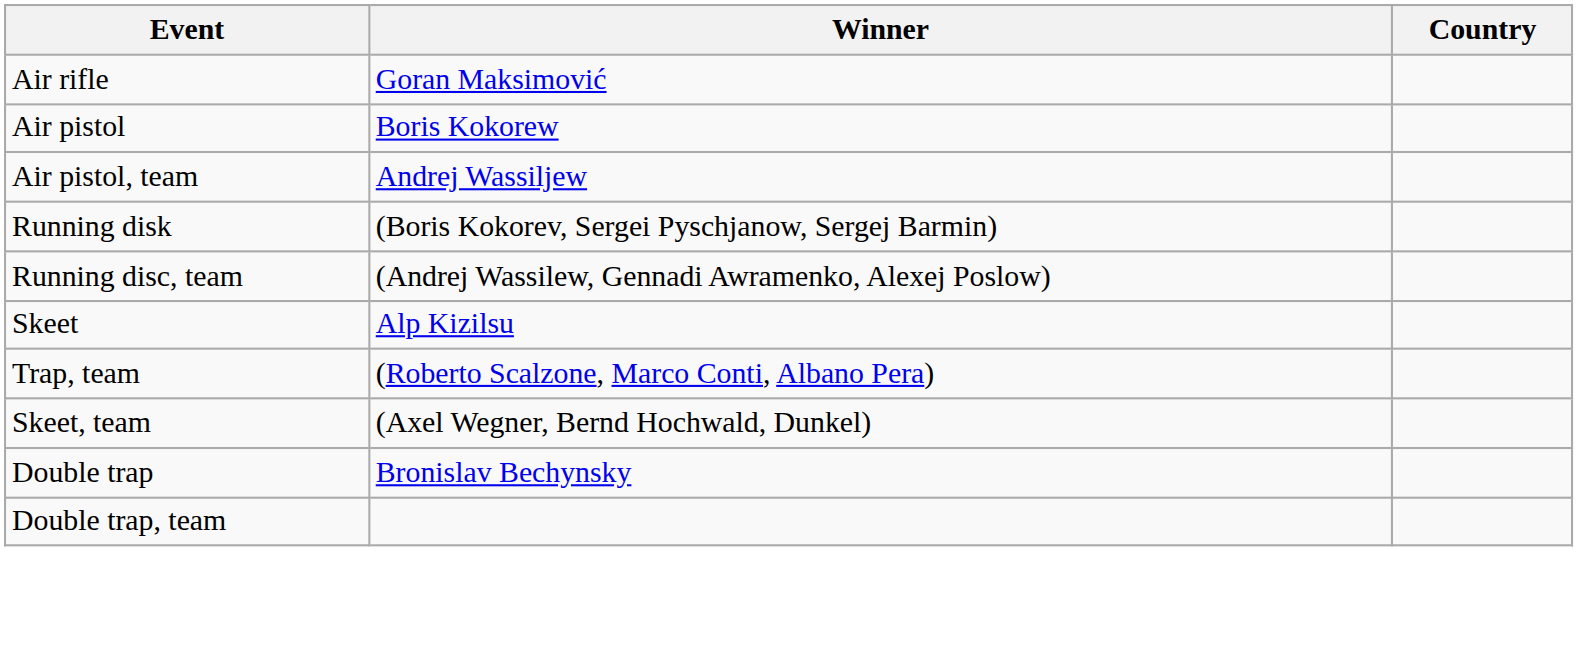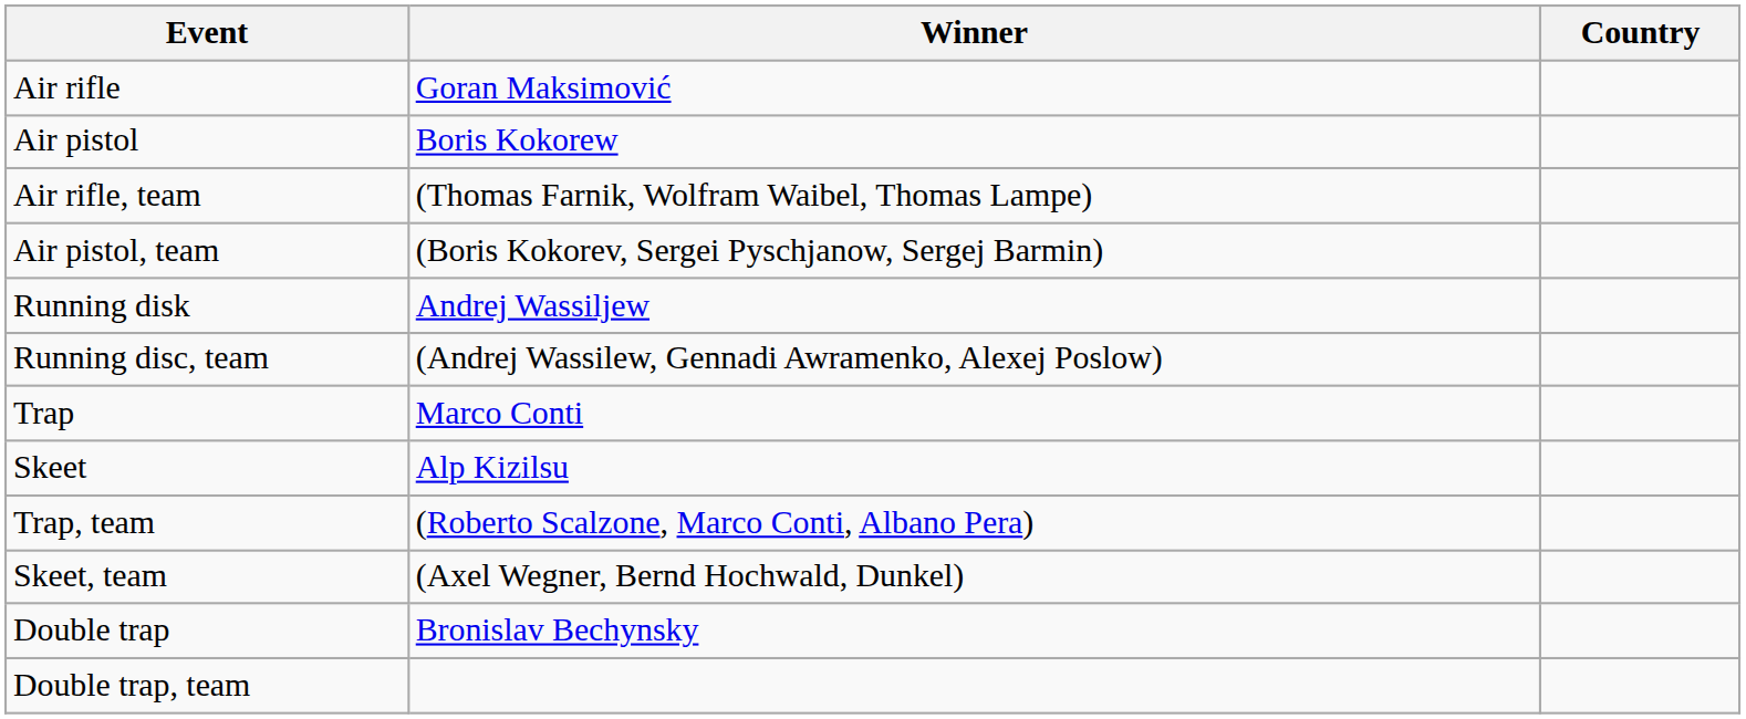 <table class="wikitable sortable" width=60% style="font-size:90%; text-align:left;">
 <tr>
 <th>Event</th>
 <th>Winner</th>
 <th>Country</th>
 </tr>
 <tr>
 <td>Air rifle</td>
 <td><a href='#'>Goran Maksimović</a></td>
 <td></td>
 </tr>
 <tr>
 <td>Air pistol</td>
 <td><a href='#'>Boris Kokorew</a></td>
 <td></td>
 </tr>
 <tr>
+<td>Air rifle, team</td>
+<td>(Thomas Farnik, Wolfram Waibel, Thomas Lampe)</td>
+<td></td>
+</tr>
+<tr>
 <td>Air pistol, team</td>
-<td><a href='#'>Andrej Wassiljew</a></td>
+<td>(Boris Kokorev, Sergei Pyschjanow, Sergej Barmin)</td>
 <td></td>
 </tr>
 <tr>
 <td>Running disk</td>
-<td>(Boris Kokorev, Sergei Pyschjanow, Sergej Barmin)</td>
+<td><a href='#'>Andrej Wassiljew</a></td>
 <td></td>
 </tr>
 <tr>
 <td>Running disc, team</td>
 <td>(Andrej Wassilew, Gennadi Awramenko, Alexej Poslow)</td>
+<td></td>
+</tr>
+<tr>
+<td>Trap</td>
+<td><a href='#'>Marco Conti</a></td>
 <td></td>
 </tr>
 <tr>
 <td>Skeet</td>
 <td><a href='#'>Alp Kizilsu</a></td>
 <td></td>
 </tr>
 <tr>
 <td>Trap, team</td>
 <td>(<a href='#'>Roberto Scalzone</a>, <a href='#'>Marco Conti</a>, <a href='#'>Albano Pera</a>)</td>
 <td></td>
 </tr>
 <tr>
 <td>Skeet, team</td>
 <td>(Axel Wegner, Bernd Hochwald, Dunkel)</td>
 <td></td>
 </tr>
 <tr>
 <td>Double trap</td>
 <td><a href='#'>Bronislav Bechynsky</a></td>
 <td></td>
 </tr>
 <tr>
 <td>Double trap, team</td>
 <td></td>
 <td></td>
 </tr>
 </table>
